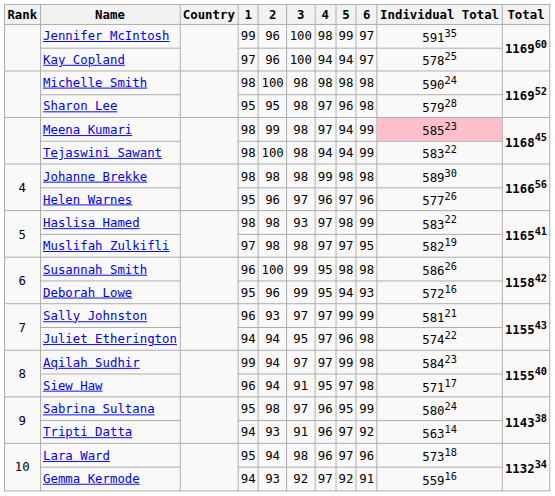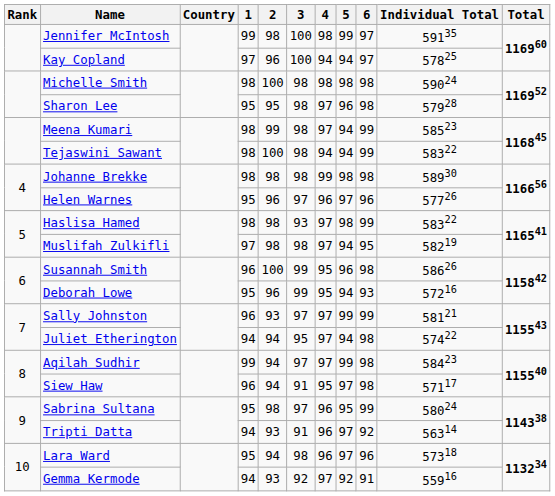 <table class="wikitable sortable" style="text-align:center;">
 <tr>
 <th>Rank</th>
 <th>Name</th>
 <th>Country</th>
 <th>1</th>
 <th>2</th>
 <th>3</th>
 <th>4</th>
 <th>5</th>
 <th>6</th>
 <th>Individual Total</th>
 <th>Total</th>
 </tr>
 <tr>
 <td rowspan=2></td>
 <td align=left><a href='#'>Jennifer McIntosh</a></td>
 <td rowspan=2></td>
 <td>99</td>
-<td>96</td>
+<td>98</td>
 <td>100</td>
 <td>98</td>
 <td>99</td>
 <td>97</td>
 <td>591<sup>35</sup></td>
 <td rowspan=2><strong>1169<sup>60</sup></strong></td>
 </tr>
 <tr>
 <td align=left><a href='#'>Kay Copland</a></td>
 <td>97</td>
 <td>96</td>
 <td>100</td>
 <td>94</td>
 <td>94</td>
 <td>97</td>
 <td>578<sup>25</sup></td>
 </tr>
 <tr>
 <td rowspan=2></td>
 <td align=left><a href='#'>Michelle Smith</a></td>
 <td rowspan=2></td>
 <td>98</td>
 <td>100</td>
 <td>98</td>
 <td>98</td>
 <td>98</td>
 <td>98</td>
 <td>590<sup>24</sup></td>
 <td rowspan=2><strong>1169<sup>52</sup></strong></td>
 </tr>
 <tr>
 <td align=left><a href='#'>Sharon Lee</a></td>
 <td>95</td>
 <td>95</td>
 <td>98</td>
 <td>97</td>
 <td>96</td>
 <td>98</td>
 <td>579<sup>28</sup></td>
 </tr>
 <tr>
 <td rowspan=2></td>
 <td align=left><a href='#'>Meena Kumari</a></td>
 <td rowspan=2></td>
 <td>98</td>
 <td>99</td>
 <td>98</td>
 <td>97</td>
 <td>94</td>
 <td>99</td>
-<td style="background: pink;">585<sup>23</sup></td>
+<td>585<sup>23</sup></td>
 <td rowspan=2><strong>1168<sup>45</sup></strong></td>
 </tr>
 <tr>
 <td align=left><a href='#'>Tejaswini Sawant</a></td>
 <td>98</td>
 <td>100</td>
 <td>98</td>
 <td>94</td>
 <td>94</td>
 <td>99</td>
 <td>583<sup>22</sup></td>
 </tr>
 <tr>
 <td rowspan=2>4</td>
 <td align=left><a href='#'>Johanne Brekke</a></td>
 <td rowspan=2></td>
 <td>98</td>
 <td>98</td>
 <td>98</td>
 <td>99</td>
 <td>98</td>
 <td>98</td>
 <td>589<sup>30</sup></td>
 <td rowspan=2><strong>1166<sup>56</sup></strong></td>
 </tr>
 <tr>
 <td align=left><a href='#'>Helen Warnes</a></td>
 <td>95</td>
 <td>96</td>
 <td>97</td>
 <td>96</td>
 <td>97</td>
 <td>96</td>
 <td>577<sup>26</sup></td>
 </tr>
 <tr>
 <td rowspan=2>5</td>
 <td align=left><a href='#'>Haslisa Hamed</a></td>
 <td rowspan=2></td>
 <td>98</td>
 <td>98</td>
 <td>93</td>
 <td>97</td>
 <td>98</td>
 <td>99</td>
 <td>583<sup>22</sup></td>
 <td rowspan=2><strong>1165<sup>41</sup></strong></td>
 </tr>
 <tr>
 <td align=left><a href='#'>Muslifah Zulkifli</a></td>
 <td>97</td>
 <td>98</td>
 <td>98</td>
 <td>97</td>
-<td>97</td>
+<td>94</td>
 <td>95</td>
 <td>582<sup>19</sup></td>
 </tr>
 <tr>
 <td rowspan=2>6</td>
 <td align=left><a href='#'>Susannah Smith</a></td>
 <td rowspan=2></td>
 <td>96</td>
 <td>100</td>
 <td>99</td>
 <td>95</td>
-<td>98</td>
+<td>96</td>
 <td>98</td>
 <td>586<sup>26</sup></td>
 <td rowspan=2><strong>1158<sup>42</sup></strong></td>
 </tr>
 <tr>
 <td align=left><a href='#'>Deborah Lowe</a></td>
 <td>95</td>
 <td>96</td>
 <td>99</td>
 <td>95</td>
 <td>94</td>
 <td>93</td>
 <td>572<sup>16</sup></td>
 </tr>
 <tr>
 <td rowspan=2>7</td>
 <td align=left><a href='#'>Sally Johnston</a></td>
 <td rowspan=2></td>
 <td>96</td>
 <td>93</td>
 <td>97</td>
 <td>97</td>
 <td>99</td>
 <td>99</td>
 <td>581<sup>21</sup></td>
 <td rowspan=2><strong>1155<sup>43</sup></strong></td>
 </tr>
 <tr>
 <td align=left><a href='#'>Juliet Etherington</a></td>
 <td>94</td>
 <td>94</td>
 <td>95</td>
 <td>97</td>
-<td>96</td>
+<td>94</td>
 <td>98</td>
 <td>574<sup>22</sup></td>
 </tr>
 <tr>
 <td rowspan=2>8</td>
 <td align=left><a href='#'>Aqilah Sudhir</a></td>
 <td rowspan=2></td>
 <td>99</td>
 <td>94</td>
 <td>97</td>
 <td>97</td>
 <td>99</td>
 <td>98</td>
 <td>584<sup>23</sup></td>
 <td rowspan=2><strong>1155<sup>40</sup></strong></td>
 </tr>
 <tr>
 <td align=left><a href='#'>Siew Haw</a></td>
 <td>96</td>
 <td>94</td>
 <td>91</td>
 <td>95</td>
 <td>97</td>
 <td>98</td>
 <td>571<sup>17</sup></td>
 </tr>
 <tr>
 <td rowspan=2>9</td>
 <td align=left><a href='#'>Sabrina Sultana</a></td>
 <td rowspan=2></td>
 <td>95</td>
 <td>98</td>
 <td>97</td>
 <td>96</td>
 <td>95</td>
 <td>99</td>
 <td>580<sup>24</sup></td>
 <td rowspan=2><strong>1143<sup>38</sup></strong></td>
 </tr>
 <tr>
 <td align=left><a href='#'>Tripti Datta</a></td>
 <td>94</td>
 <td>93</td>
 <td>91</td>
 <td>96</td>
 <td>97</td>
 <td>92</td>
 <td>563<sup>14</sup></td>
 </tr>
 <tr>
 <td rowspan=2>10</td>
 <td align=left><a href='#'>Lara Ward</a></td>
 <td rowspan=2></td>
 <td>95</td>
 <td>94</td>
 <td>98</td>
 <td>96</td>
 <td>97</td>
 <td>96</td>
 <td>573<sup>18</sup></td>
 <td rowspan=2><strong>1132<sup>34</sup></strong></td>
 </tr>
 <tr>
 <td align=left><a href='#'>Gemma Kermode</a></td>
 <td>94</td>
 <td>93</td>
 <td>92</td>
 <td>97</td>
 <td>92</td>
 <td>91</td>
 <td>559<sup>16</sup></td>
 </tr>
 </table>
